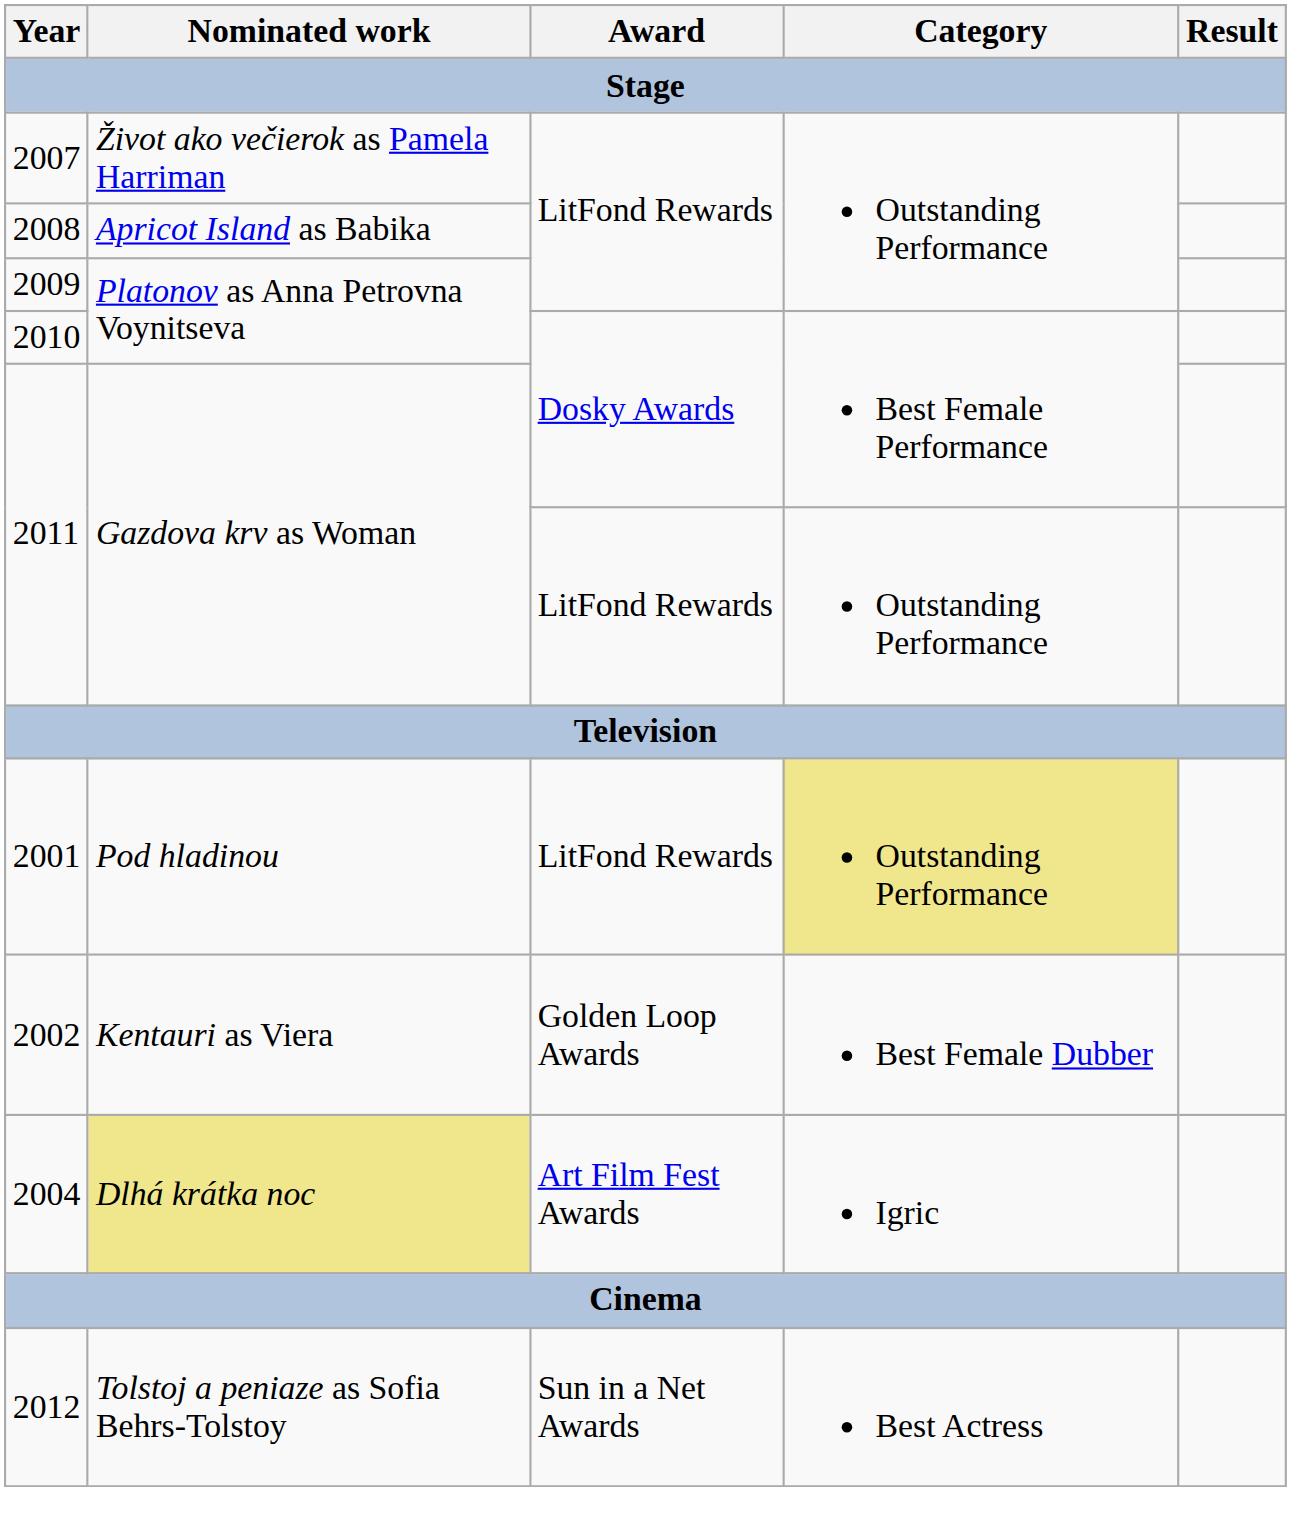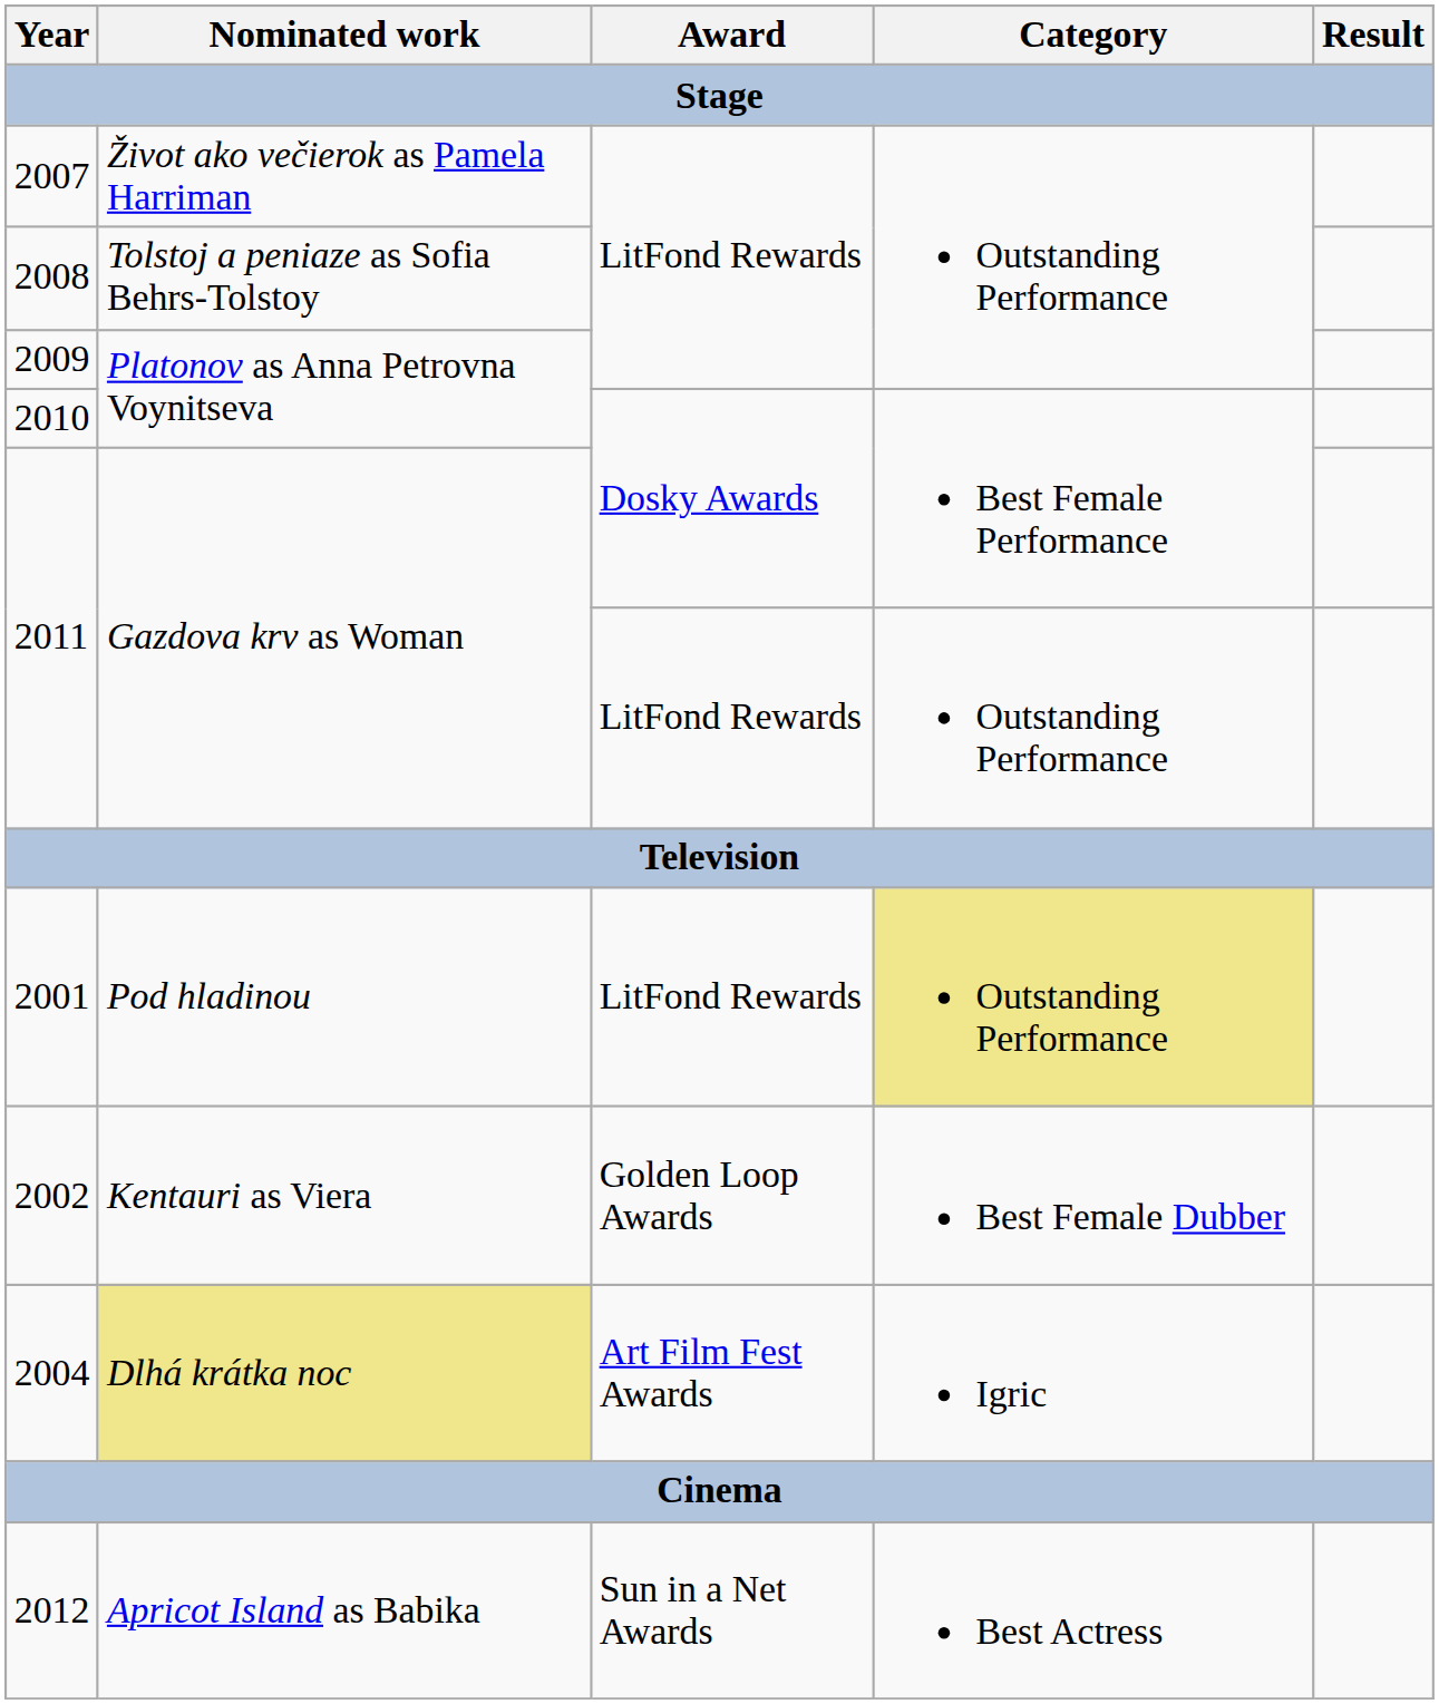 <table class="wikitable">
 <tr>
 <th>Year</th>
 <th>Nominated work</th>
 <th>Award</th>
 <th>Category</th>
 <th>Result</th>
 </tr>
 <tr>
 <th colspan="6" style="background:#B0C4DE;">Stage</th>
 </tr>
 <tr>
 <td>2007</td>
 <td><em>Život ako večierok</em> as <a href='#'>Pamela Harriman</a></td>
 <td rowspan="3">LitFond Rewards</td>
 <td rowspan="3"><br><ul><li>Outstanding Performance</li></ul></td>
 <td></td>
 </tr>
 <tr>
 <td>2008</td>
-<td><em><a href='#'>Apricot Island</a></em> as Babika</td>
+<td><em>Tolstoj a peniaze</em> as Sofia Behrs-Tolstoy</td>
 <td></td>
 </tr>
 <tr>
 <td>2009</td>
 <td rowspan="2"><em><a href='#'>Platonov</a></em> as Anna Petrovna Voynitseva</td>
 <td></td>
 </tr>
 <tr>
 <td>2010</td>
 <td rowspan="2"><a href='#'>Dosky Awards</a></td>
 <td rowspan="2"><br><ul><li>Best Female Performance</li></ul></td>
 <td></td>
 </tr>
 <tr>
 <td rowspan="2">2011</td>
 <td rowspan="2"><em>Gazdova krv</em> as Woman</td>
 <td></td>
 </tr>
 <tr>
 <td>LitFond Rewards</td>
 <td><br><ul><li>Outstanding Performance</li></ul></td>
 <td></td>
 </tr>
 <tr>
 <th colspan="6" style="background:#B0C4DE;">Television</th>
 </tr>
 <tr>
 <td>2001</td>
 <td><em>Pod hladinou</em></td>
 <td>LitFond Rewards</td>
 <td style="background: khaki;"><br><ul><li>Outstanding Performance</li></ul></td>
 <td></td>
 </tr>
 <tr>
 <td>2002</td>
 <td><em>Kentauri</em> as Viera</td>
 <td>Golden Loop Awards</td>
 <td><br><ul><li>Best Female <a href='#'>Dubber</a></li></ul></td>
 <td></td>
 </tr>
 <tr>
 <td>2004</td>
 <td style="background: khaki;"><em>Dlhá krátka noc</em></td>
 <td><a href='#'>Art Film Fest</a> Awards</td>
 <td><br><ul><li>Igric</li></ul></td>
 <td></td>
 </tr>
 <tr>
 <th colspan="6" style="background:#B0C4DE;">Cinema</th>
 </tr>
 <tr>
 <td>2012</td>
-<td><em>Tolstoj a peniaze</em> as Sofia Behrs-Tolstoy</td>
+<td><em><a href='#'>Apricot Island</a></em> as Babika</td>
 <td>Sun in a Net Awards</td>
 <td><br><ul><li>Best Actress</li></ul></td>
 <td></td>
 </tr>
 </table>
